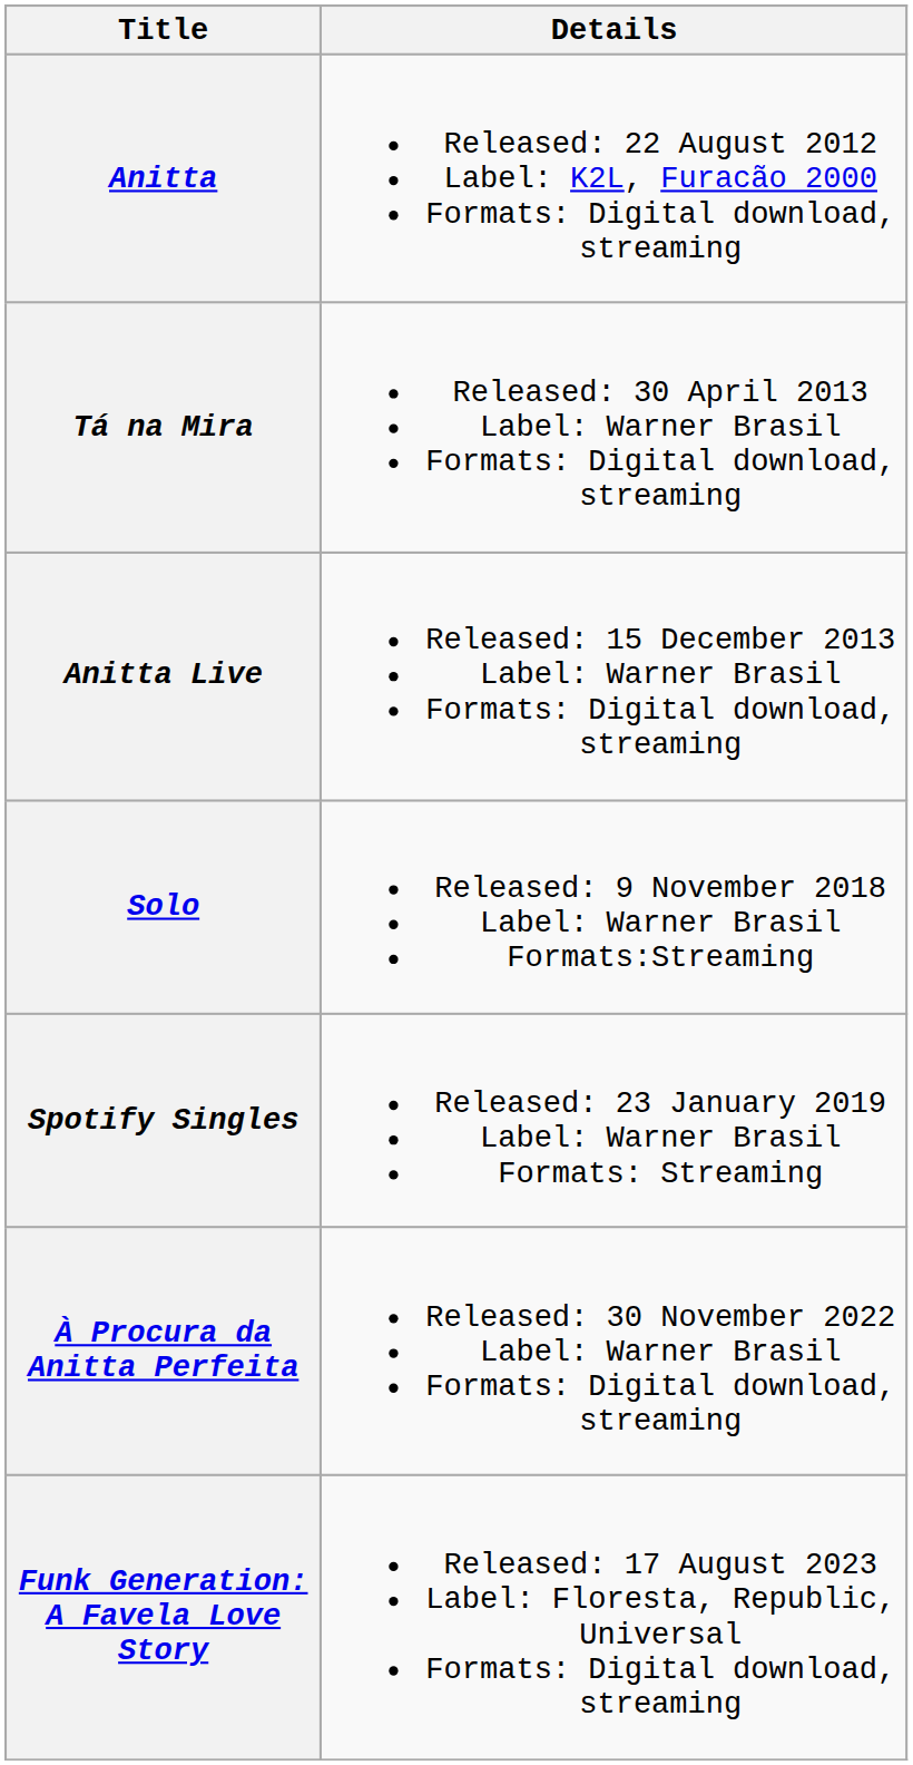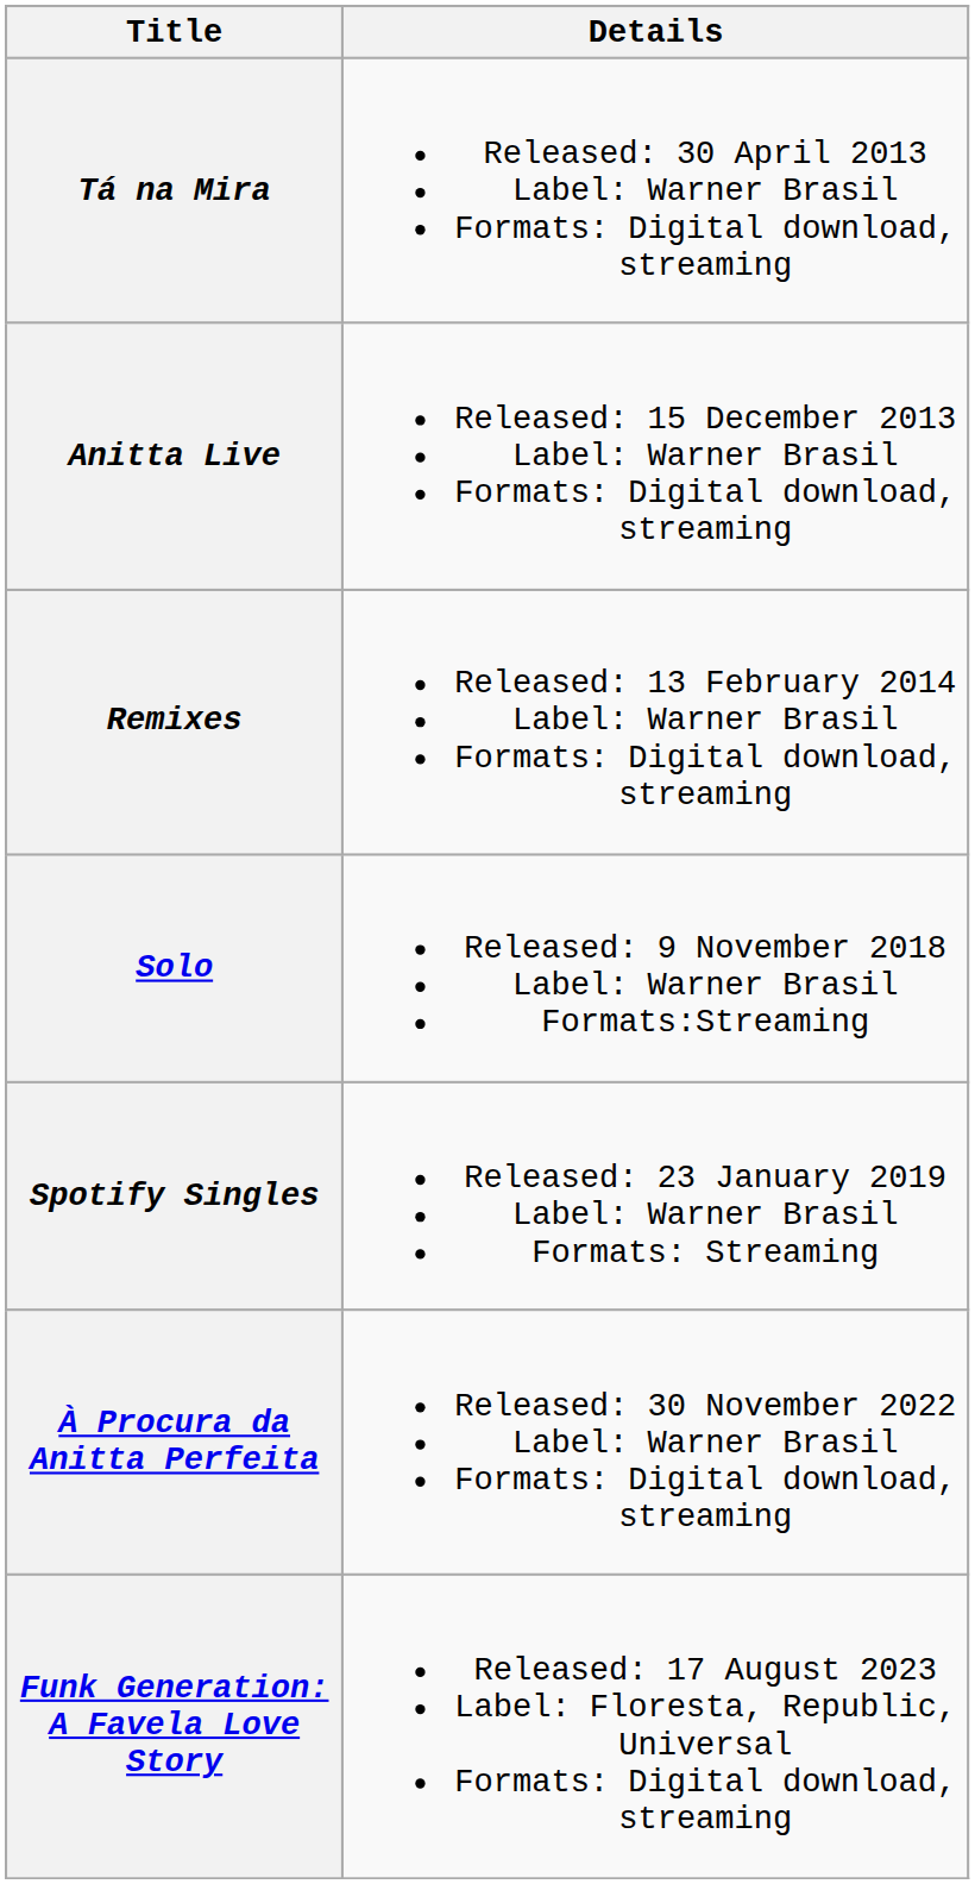 <table class="wikitable plainrowheaders" style="text-align:center;">
 <tr>
 <th scope="col" style="width:10em;">Title</th>
 <th scope="col" style="width:19em;">Details</th>
-</tr>
-<tr>
-<th scope="row"><em><a href='#'>Anitta</a></em></th>
-<td><br><ul><li>Released: 22 August 2012</li><li>Label: <a href='#'>K2L</a>, <a href='#'>Furacão 2000</a></li><li>Formats: Digital download, streaming</li></ul></td>
 </tr>
 <tr>
 <th scope="row"><em>Tá na Mira</em></th>
 <td><br><ul><li>Released: 30 April 2013</li><li>Label: Warner Brasil</li><li>Formats: Digital download, streaming</li></ul></td>
 </tr>
 <tr>
 <th scope="row"><em>Anitta Live</em></th>
 <td><br><ul><li>Released: 15 December 2013</li><li>Label: Warner Brasil</li><li>Formats: Digital download, streaming</li></ul></td>
+</tr>
+<tr>
+<th scope="row"><em>Remixes</em></th>
+<td><br><ul><li>Released: 13 February 2014</li><li>Label: Warner Brasil</li><li>Formats: Digital download, streaming</li></ul></td>
 </tr>
 <tr>
 <th scope="row"><em><a href='#'>Solo</a></em></th>
 <td><br><ul><li>Released: 9 November 2018</li><li>Label: Warner Brasil</li><li>Formats:Streaming</li></ul></td>
 </tr>
 <tr>
 <th scope="row"><em>Spotify Singles</em></th>
 <td><br><ul><li>Released: 23 January 2019</li><li>Label: Warner Brasil</li><li>Formats: Streaming</li></ul></td>
 </tr>
 <tr>
 <th scope="row"><em><a href='#'>À Procura da Anitta Perfeita</a></em></th>
 <td><br><ul><li>Released: 30 November 2022</li><li>Label: Warner Brasil</li><li>Formats: Digital download, streaming</li></ul></td>
 </tr>
 <tr>
 <th scope="row"><em><a href='#'>Funk Generation: A Favela Love Story</a></em></th>
 <td><br><ul><li>Released: 17 August 2023</li><li>Label: Floresta, Republic, Universal</li><li>Formats: Digital download, streaming</li></ul></td>
 </tr>
 <tr>
 </tr>
 </table>
